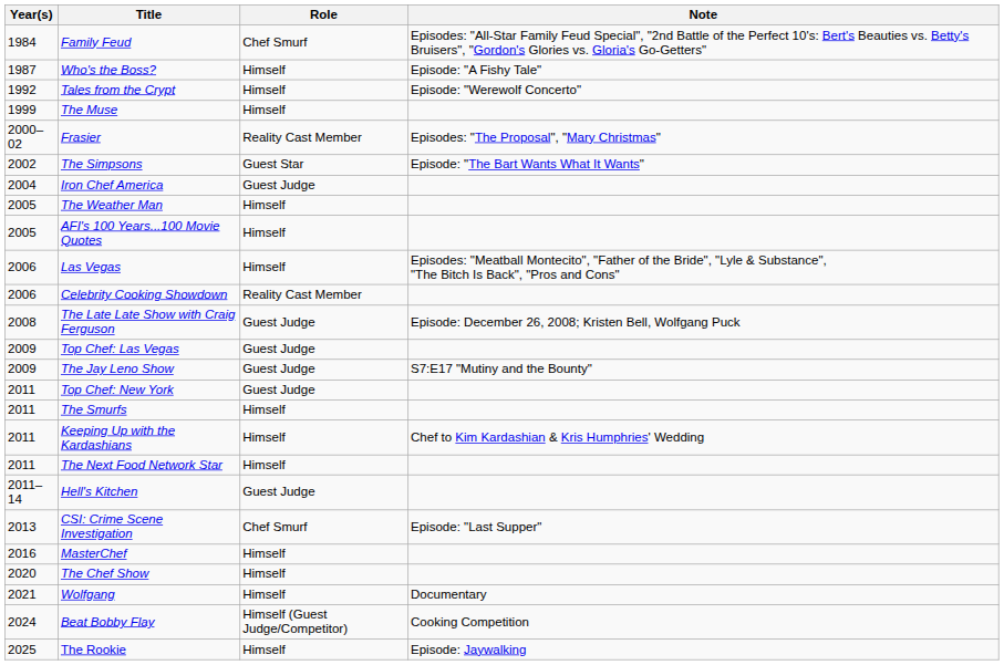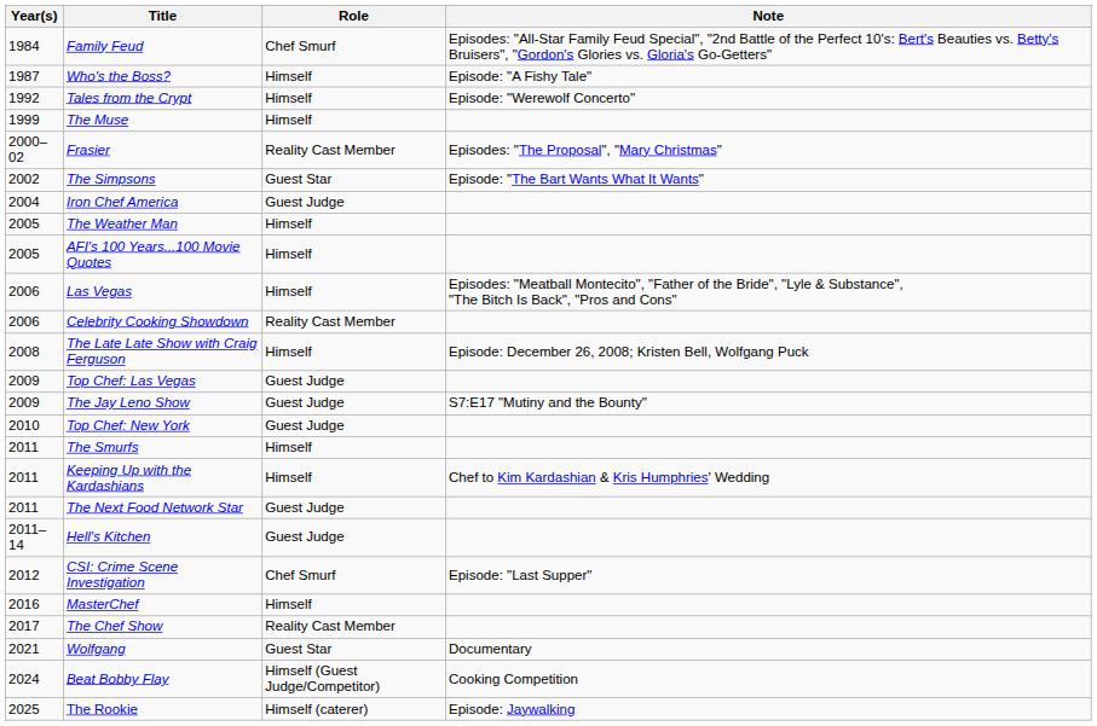 <table class="wikitable">
 <tr>
 <th>Year(s)</th>
 <th>Title</th>
 <th>Role</th>
 <th>Note</th>
 </tr>
 <tr>
 <td>1984</td>
 <td><em><a href='#'>Family Feud</a></em></td>
 <td>Chef Smurf</td>
 <td>Episodes: "All-Star Family Feud Special", "2nd Battle of the Perfect 10's: <a href='#'>Bert's</a> Beauties vs. <a href='#'>Betty's</a> Bruisers", "<a href='#'>Gordon's</a> Glories vs. <a href='#'>Gloria's</a> Go-Getters"</td>
 </tr>
 <tr>
 <td>1987</td>
 <td><em><a href='#'>Who's the Boss?</a></em></td>
 <td>Himself</td>
 <td>Episode: "A Fishy Tale"</td>
 </tr>
 <tr>
 <td>1992</td>
 <td><em><a href='#'>Tales from the Crypt</a></em></td>
 <td>Himself</td>
 <td>Episode: "Werewolf Concerto"</td>
 </tr>
 <tr>
 <td>1999</td>
 <td><em><a href='#'>The Muse</a></em></td>
 <td>Himself</td>
 <td></td>
 </tr>
 <tr>
 <td>2000–02</td>
 <td><em><a href='#'>Frasier</a></em></td>
 <td>Reality Cast Member</td>
 <td>Episodes: "<a href='#'>The Proposal</a>", "<a href='#'>Mary Christmas</a>"</td>
 </tr>
 <tr>
 <td>2002</td>
 <td><em><a href='#'>The Simpsons</a></em></td>
 <td>Guest Star</td>
 <td>Episode: "<a href='#'>The Bart Wants What It Wants</a>"</td>
 </tr>
 <tr>
 <td>2004</td>
 <td><em><a href='#'>Iron Chef America</a></em></td>
 <td>Guest Judge</td>
 <td></td>
 </tr>
 <tr>
 <td>2005</td>
 <td><em><a href='#'>The Weather Man</a></em></td>
 <td>Himself</td>
 <td></td>
 </tr>
 <tr>
 <td>2005</td>
 <td><em><a href='#'>AFI's 100 Years...100 Movie Quotes</a></em></td>
 <td>Himself</td>
 <td></td>
 </tr>
 <tr>
 <td>2006</td>
 <td><em><a href='#'>Las Vegas</a></em></td>
 <td>Himself</td>
 <td>Episodes: "Meatball Montecito", "Father of the Bride", "Lyle & Substance",<br>"The Bitch Is Back", "Pros and Cons"</td>
 </tr>
 <tr>
 <td>2006</td>
 <td><em><a href='#'>Celebrity Cooking Showdown</a></em></td>
 <td>Reality Cast Member</td>
 <td></td>
 </tr>
 <tr>
 <td>2008</td>
 <td><em><a href='#'>The Late Late Show with Craig Ferguson</a></em></td>
-<td>Guest Judge</td>
+<td>Himself</td>
 <td>Episode: December 26, 2008; Kristen Bell, Wolfgang Puck</td>
 </tr>
 <tr>
 <td>2009</td>
 <td><em><a href='#'>Top Chef: Las Vegas</a></em></td>
 <td>Guest Judge</td>
 <td></td>
 </tr>
 <tr>
 <td>2009</td>
 <td><em><a href='#'>The Jay Leno Show</a></em></td>
 <td>Guest Judge</td>
 <td>S7:E17 "Mutiny and the Bounty"</td>
 </tr>
 <tr>
-<td>2011</td>
+<td>2010</td>
 <td><em><a href='#'>Top Chef: New York</a></em></td>
 <td>Guest Judge</td>
 <td></td>
 </tr>
 <tr>
 <td>2011</td>
 <td><em><a href='#'>The Smurfs</a></em></td>
 <td>Himself</td>
 <td></td>
 </tr>
 <tr>
 <td>2011</td>
 <td><em><a href='#'>Keeping Up with the Kardashians</a></em></td>
 <td>Himself</td>
 <td>Chef to <a href='#'>Kim Kardashian</a> & <a href='#'>Kris Humphries</a>' Wedding</td>
 </tr>
 <tr>
 <td>2011</td>
 <td><em><a href='#'>The Next Food Network Star</a></em></td>
-<td>Himself</td>
+<td>Guest Judge</td>
 <td></td>
 </tr>
 <tr>
 <td>2011–14</td>
 <td><em><a href='#'>Hell's Kitchen</a></em></td>
 <td>Guest Judge</td>
 <td></td>
 </tr>
 <tr>
-<td>2013</td>
+<td>2012</td>
 <td><em><a href='#'>CSI: Crime Scene Investigation</a></em></td>
 <td>Chef Smurf</td>
 <td>Episode: "Last Supper"</td>
 </tr>
 <tr>
 <td>2016</td>
 <td><em><a href='#'>MasterChef</a></em></td>
 <td>Himself</td>
 <td></td>
 </tr>
 <tr>
-<td>2020</td>
+<td>2017</td>
 <td><em><a href='#'>The Chef Show</a></em></td>
-<td>Himself</td>
+<td>Reality Cast Member</td>
 <td></td>
 </tr>
 <tr>
 <td>2021</td>
 <td><em><a href='#'>Wolfgang</a></em></td>
-<td>Himself</td>
+<td>Guest Star</td>
 <td>Documentary</td>
 </tr>
 <tr>
 <td>2024</td>
 <td><em><a href='#'>Beat Bobby Flay</a></em></td>
 <td>Himself (Guest Judge/Competitor)</td>
 <td>Cooking Competition</td>
 </tr>
 <tr>
 <td>2025</td>
 <td><a href='#'>The Rookie</a></td>
-<td>Himself</td>
+<td>Himself (caterer)</td>
 <td>Episode: <a href='#'>Jaywalking</a></td>
 </tr>
 </table>
